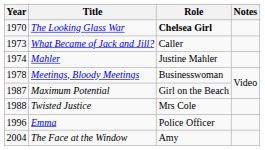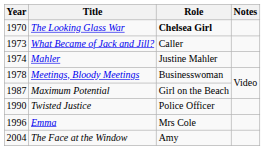 <table class="wikitable sortable">
 <tr>
 <th>Year</th>
 <th>Title</th>
 <th>Role</th>
 <th>Notes</th>
 </tr>
 <tr>
 <td>1970</td>
 <td><a href='#'><em>The Looking Glass War</em></a></td>
 <td><strong>Chelsea Girl</strong></td>
 <td></td>
 </tr>
 <tr>
 <td>1973</td>
 <td><em><a href='#'>What Became of Jack and Jill?</a></em></td>
 <td>Caller</td>
 <td></td>
 </tr>
 <tr>
 <td>1974</td>
 <td><a href='#'><em>Mahler</em></a></td>
 <td>Justine Mahler</td>
 <td></td>
 </tr>
 <tr>
 <td>1978</td>
 <td><em><a href='#'>Meetings, Bloody Meetings</a></em></td>
 <td>Businesswoman</td>
 <td rowspan="2">Video</td>
 </tr>
 <tr>
 <td>1987</td>
 <td><em>Maximum Potential</em></td>
 <td>Girl on the Beach</td>
 </tr>
 <tr>
-<td>1988</td>
+<td>1990</td>
 <td><em>Twisted Justice</em></td>
-<td>Mrs Cole</td>
+<td>Police Officer</td>
 <td></td>
 </tr>
 <tr>
 <td>1996</td>
 <td><a href='#'><em>Emma</em></a></td>
-<td>Police Officer</td>
+<td>Mrs Cole</td>
 <td></td>
 </tr>
 <tr>
 <td>2004</td>
 <td><em>The Face at the Window</em></td>
 <td>Amy</td>
 <td></td>
 </tr>
 </table>
